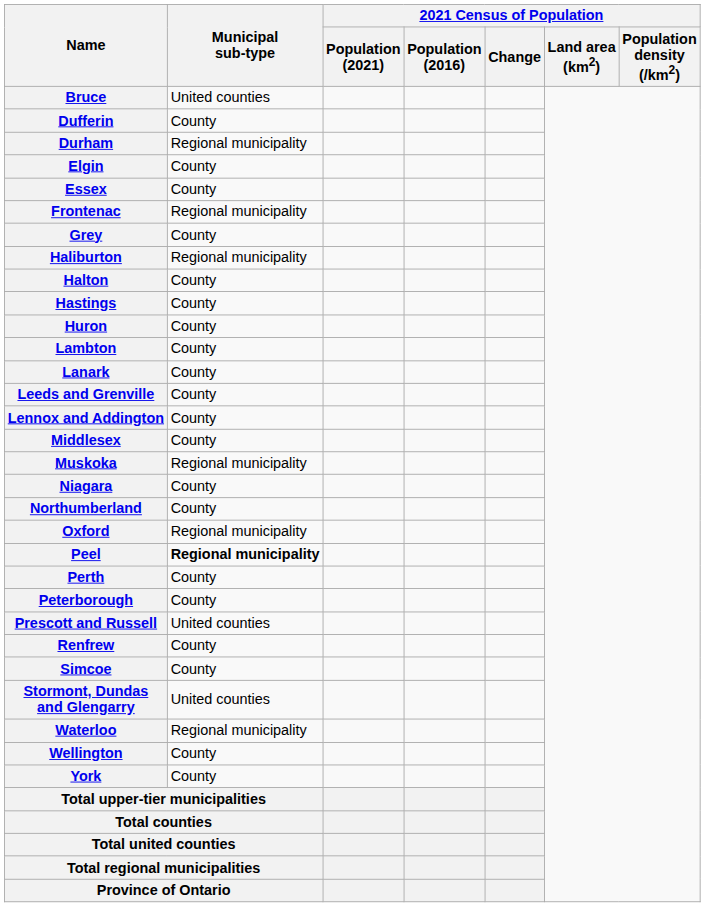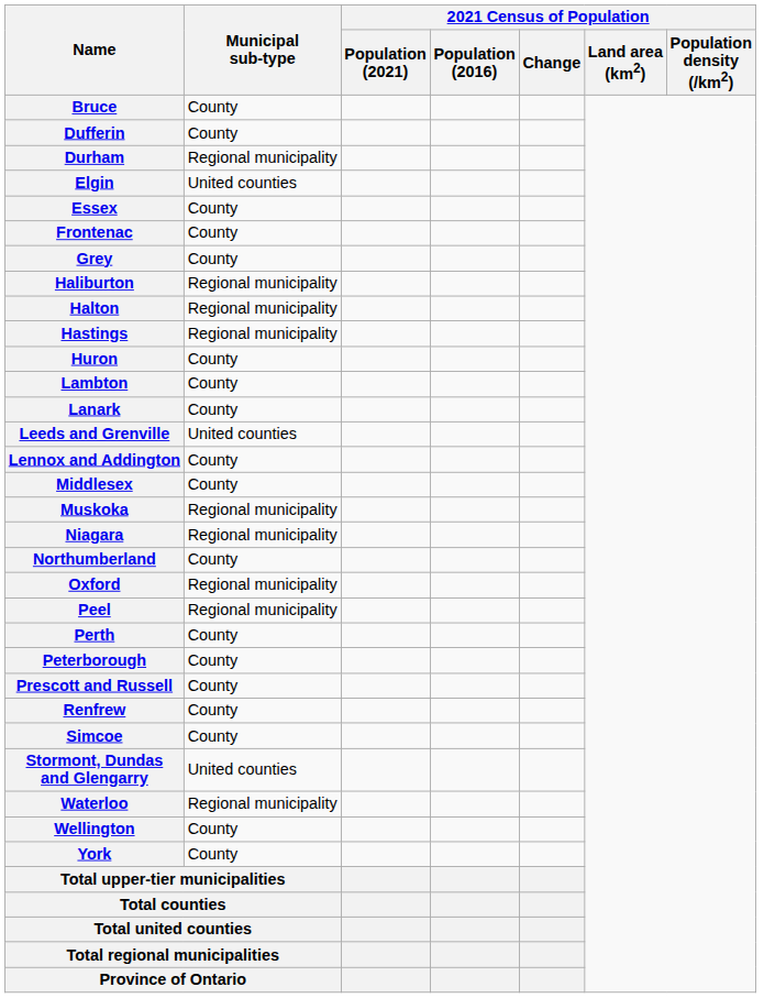 <table class="wikitable sortable sticky-header-multi" style=text-align:center" style="margin:1em auto;">
 <tr>
 <th scope="col" rowspan=2>Name</th>
 <th scope="col" rowspan=2>Municipal<br>sub-type</th>
 <th scope="colgroup" colspan=5><a href='#'>2021 Census of Population</a></th>
 </tr>
 <tr>
 <th scope="col">Population<br>(2021)</th>
 <th scope="col">Population<br>(2016)</th>
 <th scope="col">Change<br></th>
 <th scope="col">Land area<br>(km<sup>2</sup>)</th>
 <th scope="col" data-sort-type="number">Population<br>density<br>(/km<sup>2</sup>)</th>
 </tr>
 <tr>
 <th scope="row"><a href='#'>Bruce</a></th>
-<td>United counties</td>
+<td>County</td>
 <td></td>
 <td align=right></td>
 <td align=right></td>
 </tr>
 <tr>
 <th scope="row"><a href='#'>Dufferin</a></th>
 <td>County</td>
 <td></td>
 <td align=right></td>
 <td align=right></td>
 </tr>
 <tr>
 <th scope="row"><a href='#'>Durham</a></th>
 <td>Regional municipality</td>
 <td></td>
 <td align=right></td>
 <td align=right></td>
 </tr>
 <tr>
 <th scope="row"><a href='#'>Elgin</a></th>
-<td>County</td>
+<td>United counties</td>
 <td></td>
 <td align=right></td>
 <td align=right></td>
 </tr>
 <tr>
 <th scope="row"><a href='#'>Essex</a></th>
 <td>County</td>
 <td></td>
 <td align=right></td>
 <td align=right></td>
 </tr>
 <tr>
 <th scope="row"><a href='#'>Frontenac</a></th>
-<td>Regional municipality</td>
+<td>County</td>
 <td></td>
 <td align=right></td>
 <td align=right></td>
 </tr>
 <tr>
 <th scope="row"><a href='#'>Grey</a></th>
 <td>County</td>
 <td></td>
 <td align=right></td>
 <td align=right></td>
 </tr>
 <tr>
 <th scope="row"><a href='#'>Haliburton</a></th>
 <td>Regional municipality</td>
 <td></td>
 <td align=right></td>
 <td align=right></td>
 </tr>
 <tr>
 <th scope="row"><a href='#'>Halton</a></th>
-<td>County</td>
+<td>Regional municipality</td>
 <td></td>
 <td align=right></td>
 <td align=right></td>
 </tr>
 <tr>
 <th scope="row"><a href='#'>Hastings</a></th>
-<td>County</td>
+<td>Regional municipality</td>
 <td></td>
 <td align=right></td>
 <td align=right></td>
 </tr>
 <tr>
 <th scope="row"><a href='#'>Huron</a></th>
 <td>County</td>
 <td></td>
 <td align=right></td>
 <td align=right></td>
 </tr>
 <tr>
 <th scope="row"><a href='#'>Lambton</a></th>
 <td>County</td>
 <td></td>
 <td align=right></td>
 <td align=right></td>
 </tr>
 <tr>
 <th scope="row"><a href='#'>Lanark</a></th>
 <td>County</td>
 <td></td>
 <td align=right></td>
 <td align=right></td>
 </tr>
 <tr>
 <th scope="row"><a href='#'>Leeds and Grenville</a></th>
-<td>County</td>
+<td>United counties</td>
 <td></td>
 <td align=right></td>
 <td align=right></td>
 </tr>
 <tr>
 <th scope="row"><a href='#'>Lennox and Addington</a></th>
 <td>County</td>
 <td></td>
 <td align=right></td>
 <td align=right></td>
 </tr>
 <tr>
 <th scope="row"><a href='#'>Middlesex</a></th>
 <td>County</td>
 <td></td>
 <td align=right></td>
 <td align=right></td>
 </tr>
 <tr>
 <th scope="row"><a href='#'>Muskoka</a></th>
 <td>Regional municipality</td>
 <td></td>
 <td align=right></td>
 <td align=right></td>
 </tr>
 <tr>
 <th scope="row"><a href='#'>Niagara</a></th>
-<td>County</td>
+<td>Regional municipality</td>
 <td></td>
 <td align=right></td>
 <td align=right></td>
 </tr>
 <tr>
 <th scope="row"><a href='#'>Northumberland</a></th>
 <td>County</td>
 <td></td>
 <td align=right></td>
 <td align=right></td>
 </tr>
 <tr>
 <th scope="row"><a href='#'>Oxford</a></th>
 <td>Regional municipality</td>
 <td></td>
 <td align=right></td>
 <td align=right></td>
 </tr>
 <tr>
 <th scope="row"><a href='#'>Peel</a></th>
-<td><strong>Regional municipality</strong></td>
+<td>Regional municipality</td>
 <td></td>
 <td align=right></td>
 <td align=right></td>
 </tr>
 <tr>
 <th scope="row"><a href='#'>Perth</a></th>
 <td>County</td>
 <td></td>
 <td align=right></td>
 <td align=right></td>
 </tr>
 <tr>
 <th scope="row"><a href='#'>Peterborough</a></th>
 <td>County</td>
 <td></td>
 <td align=right></td>
 <td align=right></td>
 </tr>
 <tr>
 <th scope="row"><a href='#'>Prescott and Russell</a></th>
-<td>United counties</td>
+<td>County</td>
 <td></td>
 <td align=right></td>
 <td align=right></td>
 </tr>
 <tr>
 <th scope="row"><a href='#'>Renfrew</a></th>
 <td>County</td>
 <td></td>
 <td align=right></td>
 <td align=right></td>
 </tr>
 <tr>
 <th scope="row"><a href='#'>Simcoe</a></th>
 <td>County</td>
 <td></td>
 <td align=right></td>
 <td align=right></td>
 </tr>
 <tr>
 <th scope="row"><a href='#'>Stormont, Dundas<br>and Glengarry</a></th>
 <td>United counties</td>
 <td></td>
 <td align=right></td>
 <td align=right></td>
 </tr>
 <tr>
 <th scope="row"><a href='#'>Waterloo</a></th>
 <td>Regional municipality</td>
 <td></td>
 <td align=right></td>
 <td align=right></td>
 </tr>
 <tr>
 <th scope="row"><a href='#'>Wellington</a></th>
 <td>County</td>
 <td></td>
 <td align=right></td>
 <td align=right></td>
 </tr>
 <tr>
 <th scope="row"><a href='#'>York</a></th>
 <td>County</td>
 <td></td>
 <td align=right></td>
 <td align=right></td>
 </tr>
 <tr class="sortbottom" align="center" style="background-color:#f2f2f2">
 <th scope="row" style="text-align:center" colspan="2"><strong>Total upper-tier municipalities</strong></th>
 <td></td>
 <td align="right"><strong></strong></td>
 <td align="right"><strong></strong></td>
 </tr>
 <tr class="sortbottom" align="center" style="background-color:#f2f2f2">
 <th scope="row" style="text-align:center" colspan="2"><strong>Total counties</strong></th>
 <td></td>
 <td align="right"><strong></strong></td>
 <td align="right"><strong></strong></td>
 </tr>
 <tr class="sortbottom" align="center" style="background-color:#f2f2f2">
 <th scope="row" style="text-align:center" colspan="2"><strong>Total united counties</strong></th>
 <td></td>
 <td align="right"><strong></strong></td>
 <td align="right"><strong></strong></td>
 </tr>
 <tr class="sortbottom" align="center" style="background-color:#f2f2f2">
 <th scope="row" style="text-align:center" colspan="2"><strong>Total regional municipalities</strong></th>
 <td></td>
 <td align="right"><strong></strong></td>
 <td align="right"><strong></strong></td>
 </tr>
 <tr class="sortbottom" align="center" style="background-color:#f2f2f2">
 <th scope="row" style="text-align:center" colspan="2"><strong>Province of Ontario</strong></th>
 <td></td>
 <td align="right"><strong></strong></td>
 <td align="right"><strong></strong></td>
 </tr>
 </table>
